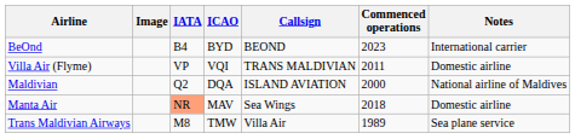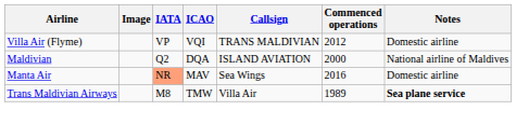 <table class="wikitable sortable static-row-numbers static-row-header-text">
 <tr valign="middle">
 <th>Airline</th>
 <th>Image</th>
 <th><a href='#'>IATA</a></th>
 <th><a href='#'>ICAO</a></th>
 <th><a href='#'>Callsign</a></th>
 <th>Commenced<br>operations</th>
 <th>Notes</th>
 </tr>
 <tr>
-<td><a href='#'>BeOnd</a></td>
-<td></td>
-<td>B4</td>
-<td>BYD</td>
-<td>BEOND</td>
-<td>2023</td>
-<td>International carrier</td>
-</tr>
-<tr>
 <td><a href='#'>Villa Air</a> (Flyme)</td>
 <td></td>
 <td>VP</td>
 <td>VQI</td>
 <td>TRANS MALDIVIAN</td>
-<td>2011</td>
+<td>2012</td>
 <td>Domestic airline</td>
 </tr>
 <tr>
 <td><a href='#'>Maldivian</a></td>
 <td></td>
 <td>Q2</td>
 <td>DQA</td>
 <td>ISLAND AVIATION</td>
 <td>2000</td>
 <td>National airline of Maldives</td>
 </tr>
 <tr>
 <td><a href='#'>Manta Air</a></td>
 <td></td>
 <td style="background: lightsalmon;">NR</td>
 <td>MAV</td>
 <td>Sea Wings</td>
-<td>2018</td>
+<td>2016</td>
 <td>Domestic airline</td>
 </tr>
 <tr>
 <td><a href='#'>Trans Maldivian Airways</a></td>
 <td></td>
 <td>M8</td>
 <td>TMW</td>
 <td>Villa Air</td>
 <td>1989</td>
-<td>Sea plane service</td>
+<td><strong>Sea plane service</strong></td>
 </tr>
 </table>
